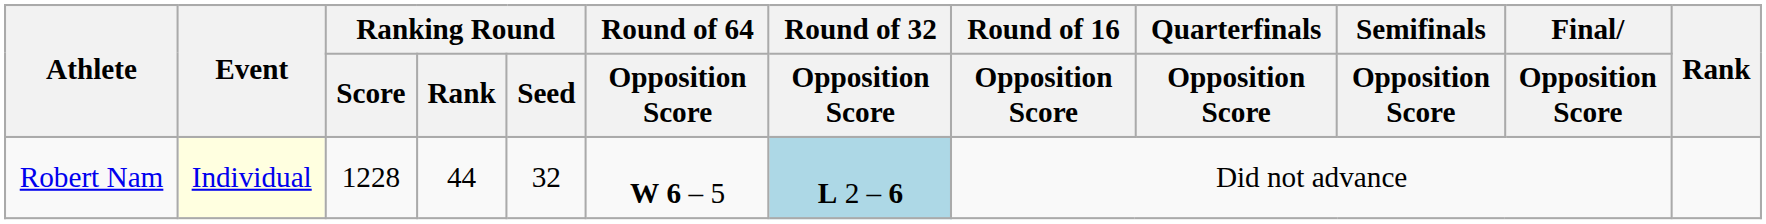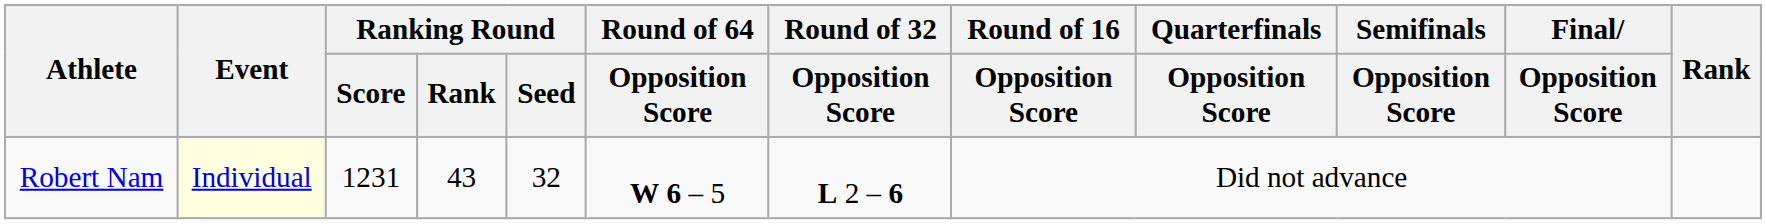 <table class="wikitable" width="98%" style="text-align:left; font-size:90%">
 <tr>
 <th rowspan=2>Athlete</th>
 <th rowspan=2>Event</th>
 <th colspan=3>Ranking Round</th>
 <th>Round of 64</th>
 <th>Round of 32</th>
 <th>Round of 16</th>
 <th>Quarterfinals</th>
 <th>Semifinals</th>
 <th>Final/</th>
 <th rowspan=2>Rank</th>
 </tr>
 <tr>
 <th>Score</th>
 <th>Rank</th>
 <th>Seed</th>
 <th>Opposition<br>Score</th>
 <th>Opposition<br>Score</th>
 <th>Opposition<br>Score</th>
 <th>Opposition<br>Score</th>
 <th>Opposition<br>Score</th>
 <th>Opposition<br>Score</th>
 </tr>
 <tr align=center>
 <td><a href='#'>Robert Nam</a></td>
 <td style="background: lightyellow;"><a href='#'>Individual</a></td>
-<td>1228</td>
-<td>44 <strong></strong></td>
+<td>1231</td>
+<td>43 <strong></strong></td>
 <td>32</td>
 <td><br><strong>W</strong> <strong>6</strong> – 5</td>
-<td style="background: lightblue;"><br><strong>L</strong> 2 – <strong>6</strong></td>
+<td><br><strong>L</strong> 2 – <strong>6</strong></td>
 <td colspan=4>Did not advance</td>
 </tr>
 </table>
